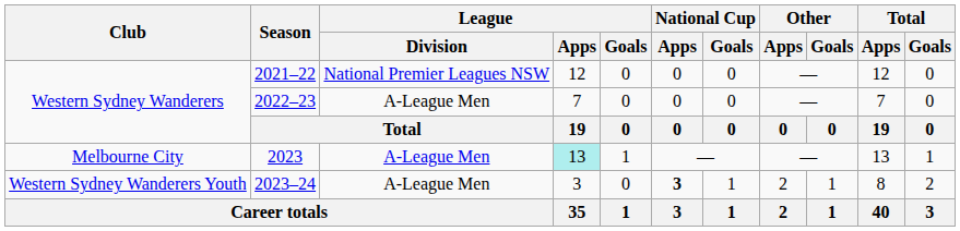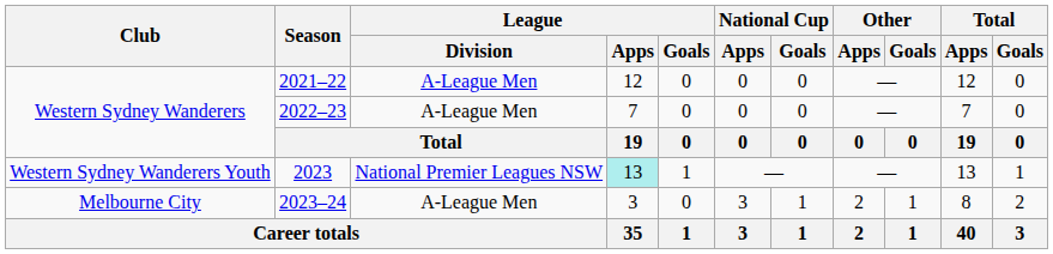 <table class="wikitable" style="text-align:center">
 <tr>
 <th rowspan="2">Club</th>
 <th rowspan="2">Season</th>
 <th colspan="3">League</th>
 <th colspan="2">National Cup</th>
 <th colspan="2">Other</th>
 <th colspan="2">Total</th>
 </tr>
 <tr>
 <th>Division</th>
 <th>Apps</th>
 <th>Goals</th>
 <th>Apps</th>
 <th>Goals</th>
 <th>Apps</th>
 <th>Goals</th>
 <th>Apps</th>
 <th>Goals</th>
 </tr>
 <tr>
 <td rowspan="3"><a href='#'>Western Sydney Wanderers</a></td>
 <td><a href='#'>2021–22</a></td>
-<td><a href='#'>National Premier Leagues NSW</a></td>
+<td><a href='#'>A-League Men</a></td>
 <td>12</td>
 <td>0</td>
 <td>0</td>
 <td>0</td>
 <td colspan="2">—</td>
 <td>12</td>
 <td>0</td>
 </tr>
 <tr>
 <td><a href='#'>2022–23</a></td>
 <td>A-League Men</td>
 <td>7</td>
 <td>0</td>
 <td>0</td>
 <td>0</td>
 <td colspan="2">—</td>
 <td>7</td>
 <td>0</td>
 </tr>
 <tr>
 <th colspan="2">Total</th>
 <th>19</th>
 <th>0</th>
 <th>0</th>
 <th>0</th>
 <th>0</th>
 <th>0</th>
 <th>19</th>
 <th>0</th>
 </tr>
 <tr>
-<td><a href='#'>Melbourne City</a></td>
+<td><a href='#'>Western Sydney Wanderers Youth</a></td>
 <td><a href='#'>2023</a></td>
-<td><a href='#'>A-League Men</a></td>
+<td><a href='#'>National Premier Leagues NSW</a></td>
 <td style="background: paleturquoise;">13</td>
 <td>1</td>
 <td colspan="2">—</td>
 <td colspan="2">—</td>
 <td>13</td>
 <td>1</td>
 </tr>
 <tr>
-<td><a href='#'>Western Sydney Wanderers Youth</a></td>
+<td><a href='#'>Melbourne City</a></td>
 <td><a href='#'>2023–24</a></td>
 <td>A-League Men</td>
 <td>3</td>
 <td>0</td>
-<td><strong>3</strong></td>
+<td>3</td>
 <td>1</td>
 <td>2</td>
 <td>1</td>
 <td>8</td>
 <td>2</td>
 </tr>
 <tr>
 <th colspan="3">Career totals</th>
 <th>35</th>
 <th>1</th>
 <th>3</th>
 <th>1</th>
 <th>2</th>
 <th>1</th>
 <th>40</th>
 <th>3</th>
 </tr>
 </table>
